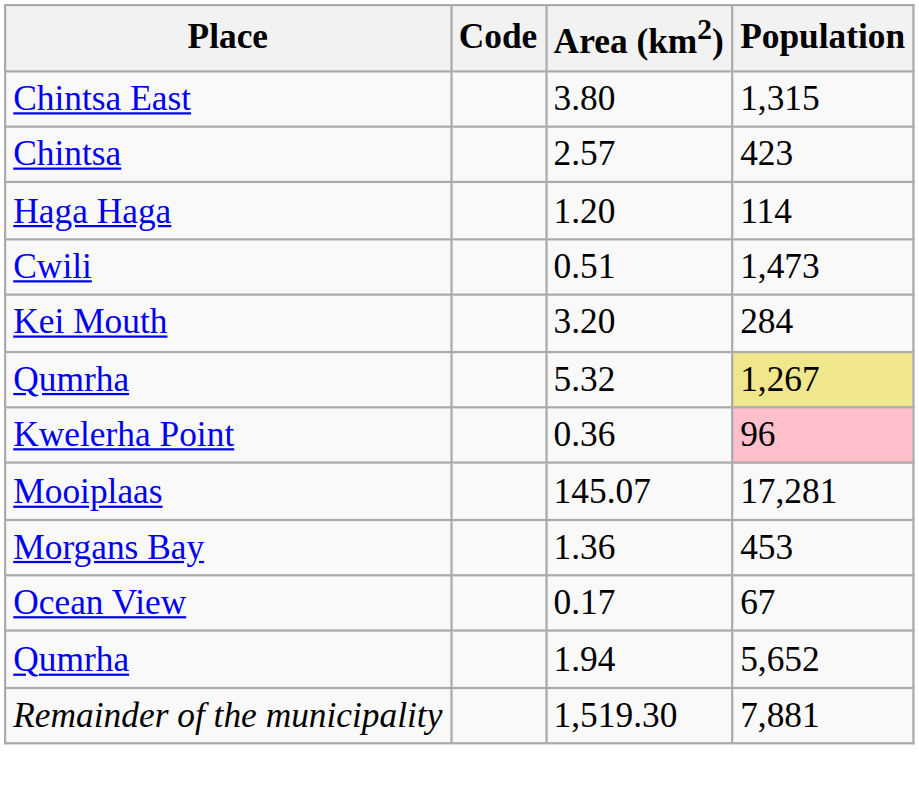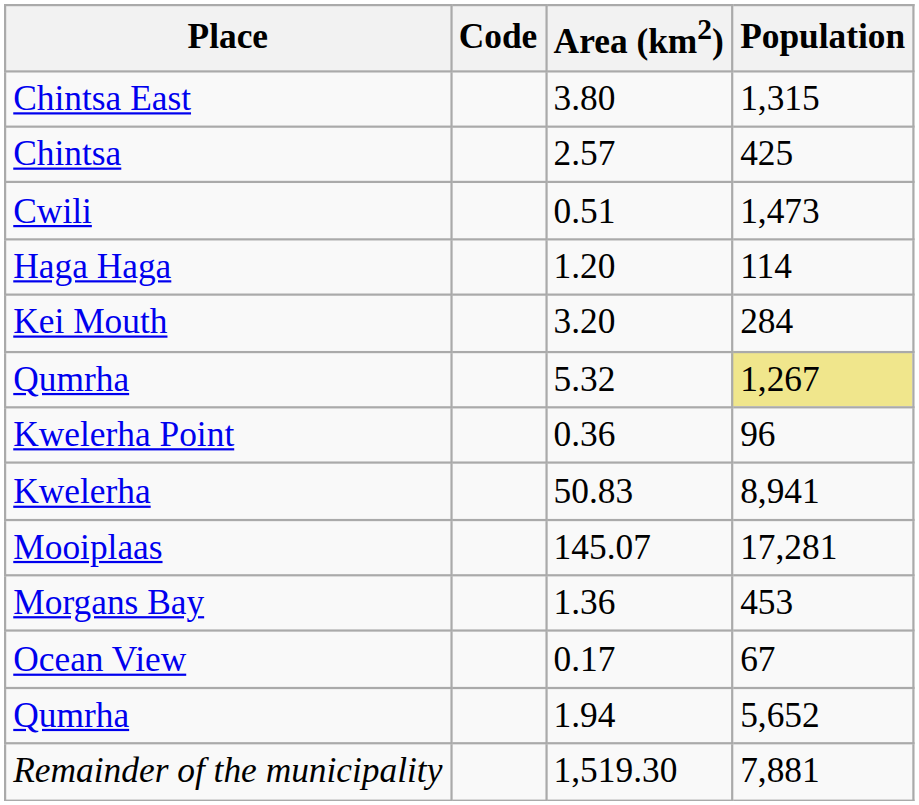 <table class="wikitable sortable">
 <tr>
 <th>Place</th>
 <th>Code</th>
 <th>Area (km<sup>2</sup>)</th>
 <th>Population</th>
 </tr>
 <tr>
 <td><a href='#'>Chintsa East</a></td>
 <td></td>
 <td>3.80</td>
 <td>1,315</td>
 </tr>
 <tr>
 <td><a href='#'>Chintsa</a></td>
 <td></td>
 <td>2.57</td>
-<td>423</td>
+<td>425</td>
+</tr>
+<tr>
+<td><a href='#'>Cwili</a></td>
+<td></td>
+<td>0.51</td>
+<td>1,473</td>
 </tr>
 <tr>
 <td><a href='#'>Haga Haga</a></td>
 <td></td>
 <td>1.20</td>
 <td>114</td>
-</tr>
-<tr>
-<td><a href='#'>Cwili</a></td>
-<td></td>
-<td>0.51</td>
-<td>1,473</td>
 </tr>
 <tr>
 <td><a href='#'>Kei Mouth</a></td>
 <td></td>
 <td>3.20</td>
 <td>284</td>
 </tr>
 <tr>
 <td><a href='#'>Qumrha</a></td>
 <td></td>
 <td>5.32</td>
 <td style="background: khaki;">1,267</td>
 </tr>
 <tr>
 <td><a href='#'>Kwelerha Point</a></td>
 <td></td>
 <td>0.36</td>
-<td style="background: pink;">96</td>
+<td>96</td>
+</tr>
+<tr>
+<td><a href='#'>Kwelerha</a></td>
+<td></td>
+<td>50.83</td>
+<td>8,941</td>
 </tr>
 <tr>
 <td><a href='#'>Mooiplaas</a></td>
 <td></td>
 <td>145.07</td>
 <td>17,281</td>
 </tr>
 <tr>
 <td><a href='#'>Morgans Bay</a></td>
 <td></td>
 <td>1.36</td>
 <td>453</td>
 </tr>
 <tr>
 <td><a href='#'>Ocean View</a></td>
 <td></td>
 <td>0.17</td>
 <td>67</td>
 </tr>
 <tr>
 <td><a href='#'>Qumrha</a></td>
 <td></td>
 <td>1.94</td>
 <td>5,652</td>
 </tr>
 <tr>
 <td><em>Remainder of the municipality</em></td>
 <td></td>
 <td>1,519.30</td>
 <td>7,881</td>
 </tr>
 </table>
